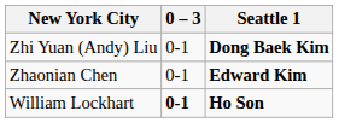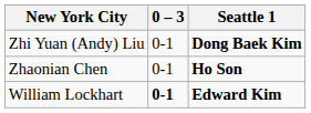 <table class="wikitable">
 <tr>
 <th>New York City</th>
 <th>0 – 3</th>
 <th>Seattle 1</th>
 </tr>
 <tr>
 <td>Zhi Yuan (Andy) Liu</td>
 <td>0-1</td>
 <td><strong>Dong Baek Kim</strong></td>
 </tr>
 <tr>
 <td>Zhaonian Chen</td>
 <td>0-1</td>
-<td><strong>Edward Kim</strong></td>
+<td><strong>Ho Son</strong></td>
 </tr>
 <tr>
 <td>William Lockhart</td>
 <td><strong>0-1</strong></td>
-<td><strong>Ho Son</strong></td>
+<td><strong>Edward Kim</strong></td>
 </tr>
 </table>
